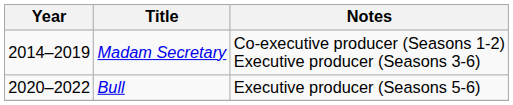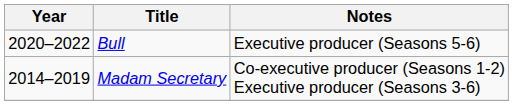 <table class="wikitable sortable">
 <tr>
 <th>Year</th>
 <th>Title</th>
 <th scope="col" class="unsortable">Notes</th>
 </tr>
 <tr>
+<td>2020–2022</td>
+<td><em><a href='#'>Bull</a></em></td>
+<td>Executive producer (Seasons 5-6)</td>
+</tr>
+<tr>
 <td>2014–2019</td>
 <td><em><a href='#'>Madam Secretary</a></em></td>
 <td>Co-executive producer (Seasons 1-2) <br> Executive producer (Seasons 3-6)</td>
 </tr>
 <tr>
-<td>2020–2022</td>
-<td><em><a href='#'>Bull</a></em></td>
-<td>Executive producer (Seasons 5-6)</td>
-</tr>
-<tr>
 </tr>
 </table>
